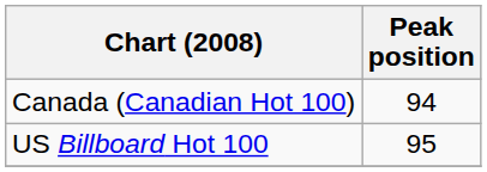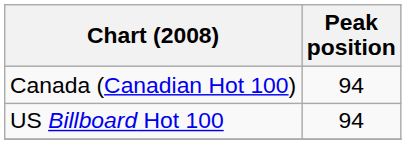 <table class="wikitable">
 <tr>
 <th align="left">Chart (2008)</th>
 <th align="left">Peak<br>position</th>
 </tr>
 <tr>
 <td align="left">Canada (<a href='#'>Canadian Hot 100</a>)</td>
 <td align="center">94</td>
 </tr>
 <tr>
 <td align="left">US <a href='#'><em>Billboard</em> Hot 100</a></td>
-<td align="center">95</td>
+<td align="center">94</td>
 </tr>
 <tr>
 </tr>
 </table>
